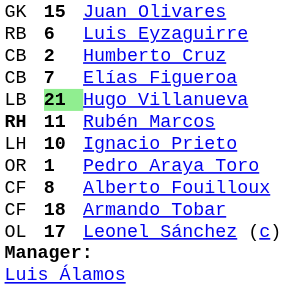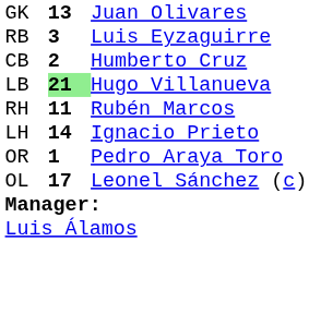 <table style="font-size: 90%" cellspacing="0" cellpadding="0" align=center>
 <tr>
 <th width="25"></th>
 <th width="25"></th>
 </tr>
 <tr>
 <td>GK</td>
-<td><strong>15</strong></td>
+<td><strong>13</strong></td>
 <td><a href='#'>Juan Olivares</a></td>
 </tr>
 <tr>
 <td>RB</td>
-<td><strong>6</strong></td>
+<td><strong>3</strong></td>
 <td><a href='#'>Luis Eyzaguirre</a></td>
 </tr>
 <tr>
 <td>CB</td>
 <td><strong>2</strong></td>
 <td><a href='#'>Humberto Cruz</a></td>
 </tr>
 <tr>
-<td>CB</td>
-<td><strong>7</strong></td>
-<td><a href='#'>Elías Figueroa</a></td>
-</tr>
-<tr>
 <td>LB</td>
 <td style="background: lightgreen;"><strong>21</strong></td>
 <td><a href='#'>Hugo Villanueva</a></td>
 </tr>
 <tr>
-<td><strong>RH</strong></td>
+<td>RH</td>
 <td><strong>11</strong></td>
 <td><a href='#'>Rubén Marcos</a></td>
 </tr>
 <tr>
 <td>LH</td>
-<td><strong>10</strong></td>
+<td><strong>14</strong></td>
 <td><a href='#'>Ignacio Prieto</a></td>
 </tr>
 <tr>
 <td>OR</td>
 <td><strong>1</strong></td>
 <td><a href='#'>Pedro Araya Toro</a></td>
-</tr>
-<tr>
-<td>CF</td>
-<td><strong>8</strong></td>
-<td><a href='#'>Alberto Fouilloux</a></td>
-</tr>
-<tr>
-<td>CF</td>
-<td><strong>18</strong></td>
-<td><a href='#'>Armando Tobar</a></td>
 </tr>
 <tr>
 <td>OL</td>
 <td><strong>17</strong></td>
 <td><a href='#'>Leonel Sánchez</a> (<a href='#'>c</a>)</td>
 </tr>
 <tr>
 <td colspan="3"><strong>Manager:</strong></td>
 </tr>
 <tr>
 <td colspan="3"><a href='#'>Luis Álamos</a></td>
 </tr>
 </table>
